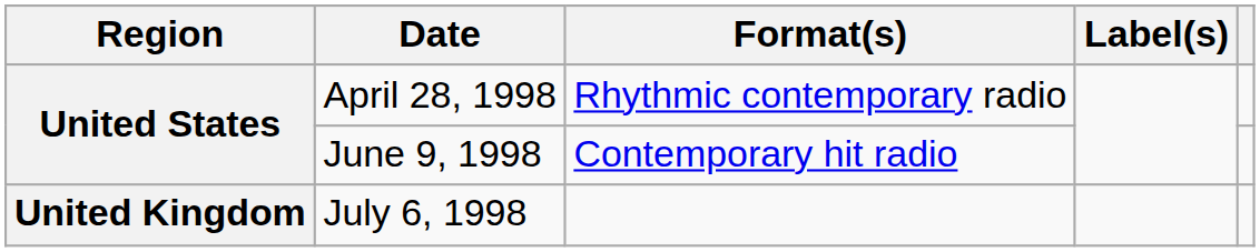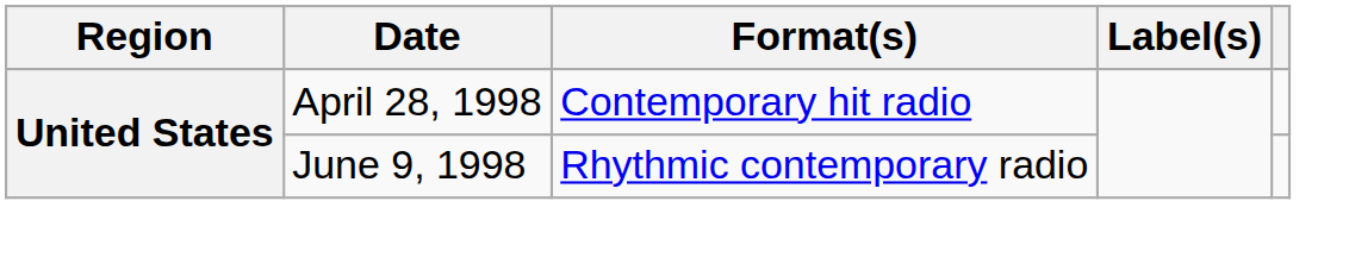 <table class="wikitable plainrowheaders">
 <tr>
 <th scope="col">Region</th>
 <th scope="col">Date</th>
 <th scope="col">Format(s)</th>
 <th scope="col">Label(s)</th>
 <th scope="col"></th>
 </tr>
 <tr>
 <th scope="row" rowspan="2">United States</th>
 <td>April 28, 1998</td>
-<td><a href='#'>Rhythmic contemporary</a> radio</td>
+<td><a href='#'>Contemporary hit radio</a></td>
 <td rowspan="2"></td>
 <td></td>
 </tr>
 <tr>
 <td>June 9, 1998</td>
-<td><a href='#'>Contemporary hit radio</a></td>
-<td></td>
-</tr>
-<tr>
-<th scope="row">United Kingdom</th>
-<td>July 6, 1998</td>
-<td></td>
-<td></td>
+<td><a href='#'>Rhythmic contemporary</a> radio</td>
 <td></td>
 </tr>
 </table>
